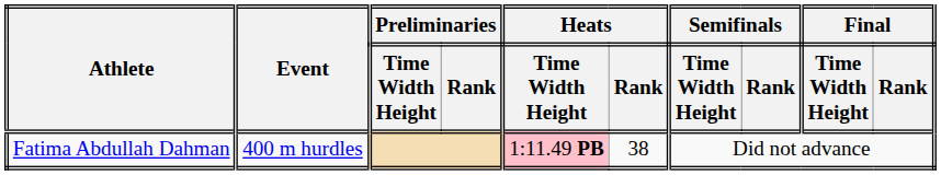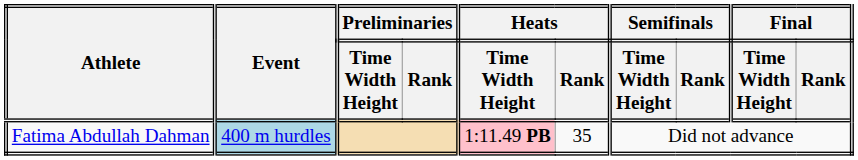 <table class=wikitable style="font-size:90%; border: double;">
 <tr>
 <th rowspan="2" style="border-right:double">Athlete</th>
 <th rowspan="2" style="border-right:double">Event</th>
 <th colspan="2" style="border-right:double; border-bottom:double;">Preliminaries</th>
 <th colspan="2" style="border-right:double; border-bottom:double;">Heats</th>
 <th colspan="2" style="border-right:double; border-bottom:double;">Semifinals</th>
 <th colspan="2" style="border-right:double; border-bottom:double;">Final</th>
 </tr>
 <tr>
 <th>Time<br>Width<br>Height</th>
 <th style="border-right:double">Rank</th>
 <th>Time<br>Width<br>Height</th>
 <th style="border-right:double">Rank</th>
 <th>Time<br>Width<br>Height</th>
 <th style="border-right:double">Rank</th>
 <th>Time<br>Width<br>Height</th>
 <th style="border-right:double">Rank</th>
 </tr>
 <tr style="border-top: double;">
 <td style="border-right:double"><a href='#'>Fatima Abdullah Dahman</a></td>
-<td style="border-right:double"><a href='#'>400 m hurdles</a></td>
+<td style="background: lightblue; border-right:double"><a href='#'>400 m hurdles</a></td>
 <td style="border-right:double" colspan= 2 bgcolor="wheat"></td>
 <td align=center style="background: pink;">1:11.49 <strong>PB</strong></td>
-<td align=center style="border-right:double">38</td>
+<td align=center style="border-right:double">35</td>
 <td colspan="4" align=center>Did not advance</td>
 </tr>
 </table>
